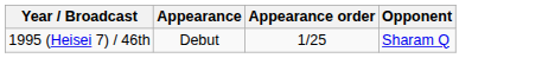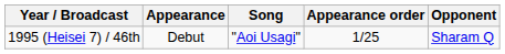 <table class=wikitable>
 <tr>
 <th>Year / Broadcast</th>
 <th>Appearance</th>
+<th>Song</th>
 <th>Appearance order</th>
 <th>Opponent</th>
 </tr>
 <tr>
 <td>1995 (<a href='#'>Heisei</a> 7) / 46th</td>
 <td align=center>Debut</td>
+<td>"<a href='#'>Aoi Usagi</a>"</td>
 <td align=center>1/25</td>
 <td><a href='#'>Sharam Q</a></td>
 </tr>
 </table>
